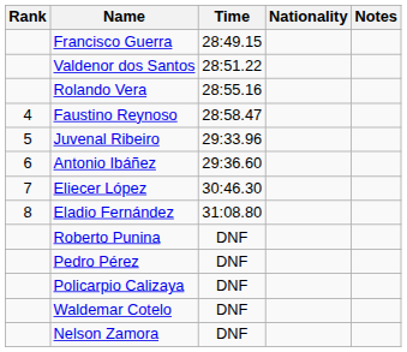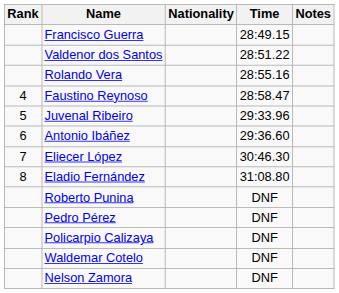 <table class="wikitable sortable" style="text-align:center">
 <tr>
 <th>Rank</th>
 <th>Name</th>
+<th>Nationality</th>
 <th>Time</th>
-<th>Nationality</th>
 <th>Notes</th>
 </tr>
 <tr>
 <td align=center></td>
 <td align=left><a href='#'>Francisco Guerra</a></td>
+<td align=left></td>
 <td>28:49.15</td>
-<td align=left></td>
 <td></td>
 </tr>
 <tr>
 <td align=center></td>
 <td align=left><a href='#'>Valdenor dos Santos</a></td>
+<td align=left></td>
 <td>28:51.22</td>
-<td align=left></td>
 <td></td>
 </tr>
 <tr>
 <td align=center></td>
 <td align=left><a href='#'>Rolando Vera</a></td>
+<td align=left></td>
 <td>28:55.16</td>
-<td align=left></td>
 <td></td>
 </tr>
 <tr>
 <td align=center>4</td>
 <td align=left><a href='#'>Faustino Reynoso</a></td>
+<td align=left></td>
 <td>28:58.47</td>
-<td align=left></td>
 <td></td>
 </tr>
 <tr>
 <td align=center>5</td>
 <td align=left><a href='#'>Juvenal Ribeiro</a></td>
+<td align=left></td>
 <td>29:33.96</td>
-<td align=left></td>
 <td></td>
 </tr>
 <tr>
 <td align=center>6</td>
 <td align=left><a href='#'>Antonio Ibáñez</a></td>
+<td align=left></td>
 <td>29:36.60</td>
-<td align=left></td>
 <td></td>
 </tr>
 <tr>
 <td align=center>7</td>
 <td align=left><a href='#'>Eliecer López</a></td>
+<td align=left></td>
 <td>30:46.30</td>
-<td align=left></td>
 <td></td>
 </tr>
 <tr>
 <td align=center>8</td>
 <td align=left><a href='#'>Eladio Fernández</a></td>
+<td align=left></td>
 <td>31:08.80</td>
-<td align=left></td>
 <td></td>
 </tr>
 <tr>
 <td align=center></td>
 <td align=left><a href='#'>Roberto Punina</a></td>
+<td align=left></td>
 <td>DNF</td>
-<td align=left></td>
 <td></td>
 </tr>
 <tr>
 <td align=center></td>
 <td align=left><a href='#'>Pedro Pérez</a></td>
+<td align=left></td>
 <td>DNF</td>
-<td align=left></td>
 <td></td>
 </tr>
 <tr>
 <td align=center></td>
 <td align=left><a href='#'>Policarpio Calizaya</a></td>
+<td align=left></td>
 <td>DNF</td>
-<td align=left></td>
 <td></td>
 </tr>
 <tr>
 <td align=center></td>
 <td align=left><a href='#'>Waldemar Cotelo</a></td>
+<td align=left></td>
 <td>DNF</td>
-<td align=left></td>
 <td></td>
 </tr>
 <tr>
 <td align=center></td>
 <td align=left><a href='#'>Nelson Zamora</a></td>
+<td align=left></td>
 <td>DNF</td>
-<td align=left></td>
 <td></td>
 </tr>
 </table>
